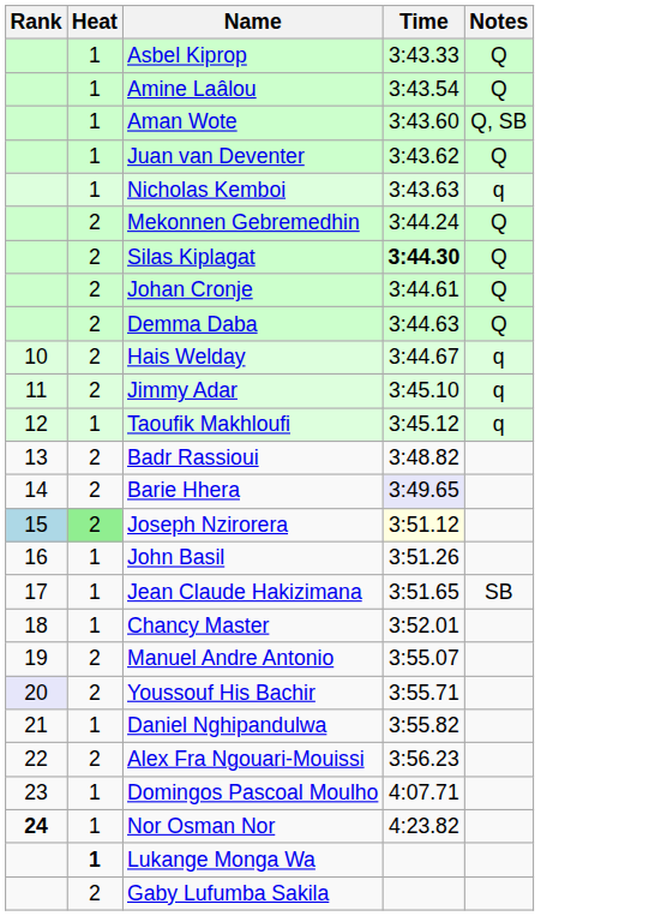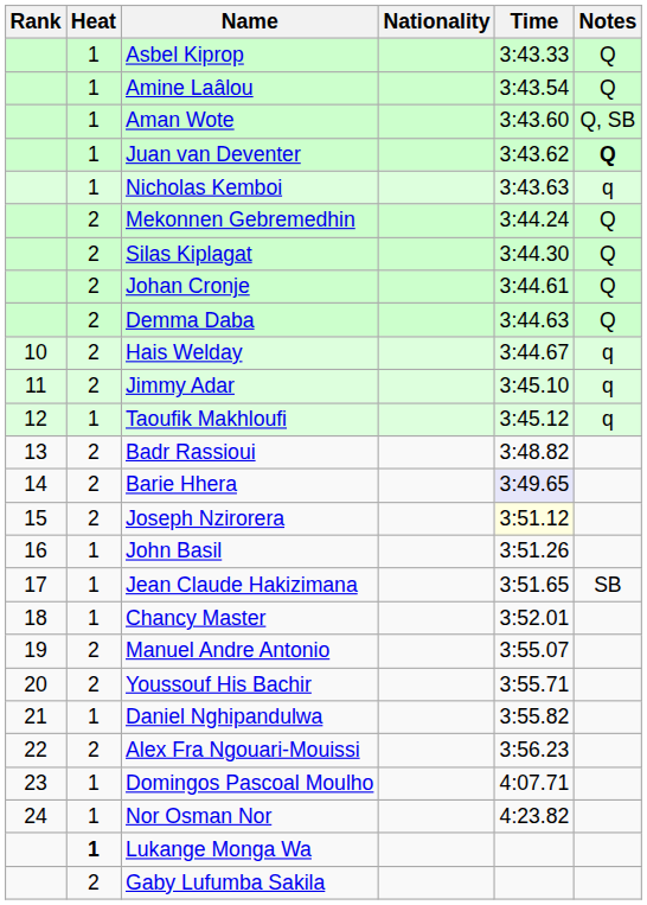 <table class="wikitable sortable" style="text-align:center">
 <tr>
 <th>Rank</th>
 <th>Heat</th>
 <th>Name</th>
+<th>Nationality</th>
 <th>Time</th>
 <th>Notes</th>
 </tr>
 <tr bgcolor=ccffcc>
 <td></td>
 <td>1</td>
 <td align=left><a href='#'>Asbel Kiprop</a></td>
+<td align=left></td>
 <td>3:43.33</td>
 <td>Q</td>
 </tr>
 <tr bgcolor=ccffcc>
 <td></td>
 <td>1</td>
 <td align=left><a href='#'>Amine Laâlou</a></td>
+<td align=left></td>
 <td>3:43.54</td>
 <td>Q</td>
 </tr>
 <tr bgcolor=ccffcc>
 <td></td>
 <td>1</td>
 <td align=left><a href='#'>Aman Wote</a></td>
+<td align=left></td>
 <td>3:43.60</td>
 <td>Q, SB</td>
 </tr>
 <tr bgcolor=ccffcc>
 <td></td>
 <td>1</td>
 <td align=left><a href='#'>Juan van Deventer</a></td>
+<td align=left></td>
 <td>3:43.62</td>
-<td>Q</td>
+<td><strong>Q</strong></td>
 </tr>
 <tr bgcolor=ddffdd>
 <td></td>
 <td>1</td>
 <td align=left><a href='#'>Nicholas Kemboi</a></td>
+<td align=left></td>
 <td>3:43.63</td>
 <td>q</td>
 </tr>
 <tr bgcolor=ccffcc>
 <td></td>
 <td>2</td>
 <td align=left><a href='#'>Mekonnen Gebremedhin</a></td>
+<td align=left></td>
 <td>3:44.24</td>
 <td>Q</td>
 </tr>
 <tr bgcolor=ccffcc>
 <td></td>
 <td>2</td>
 <td align=left><a href='#'>Silas Kiplagat</a></td>
-<td><strong>3:44.30</strong></td>
+<td align=left></td>
+<td>3:44.30</td>
 <td>Q</td>
 </tr>
 <tr bgcolor=ccffcc>
 <td></td>
 <td>2</td>
 <td align=left><a href='#'>Johan Cronje</a></td>
+<td align=left></td>
 <td>3:44.61</td>
 <td>Q</td>
 </tr>
 <tr bgcolor=ccffcc>
 <td></td>
 <td>2</td>
 <td align=left><a href='#'>Demma Daba</a></td>
+<td align=left></td>
 <td>3:44.63</td>
 <td>Q</td>
 </tr>
 <tr bgcolor=ddffdd>
 <td>10</td>
 <td>2</td>
 <td align=left><a href='#'>Hais Welday</a></td>
+<td align=left></td>
 <td>3:44.67</td>
 <td>q</td>
 </tr>
 <tr bgcolor=ddffdd>
 <td>11</td>
 <td>2</td>
 <td align=left><a href='#'>Jimmy Adar</a></td>
+<td align=left></td>
 <td>3:45.10</td>
 <td>q</td>
 </tr>
 <tr bgcolor=ddffdd>
 <td>12</td>
 <td>1</td>
 <td align=left><a href='#'>Taoufik Makhloufi</a></td>
+<td align=left></td>
 <td>3:45.12</td>
 <td>q</td>
 </tr>
 <tr>
 <td>13</td>
 <td>2</td>
 <td align=left><a href='#'>Badr Rassioui</a></td>
+<td align=left></td>
 <td>3:48.82</td>
 <td></td>
 </tr>
 <tr>
 <td>14</td>
 <td>2</td>
 <td align=left><a href='#'>Barie Hhera</a></td>
+<td align=left></td>
 <td style="background: lavender;">3:49.65</td>
 <td></td>
 </tr>
 <tr>
-<td style="background: lightblue;">15</td>
-<td style="background: lightgreen;">2</td>
+<td>15</td>
+<td>2</td>
 <td align=left><a href='#'>Joseph Nzirorera</a></td>
+<td align=left></td>
 <td style="background: lightyellow;">3:51.12</td>
 <td></td>
 </tr>
 <tr>
 <td>16</td>
 <td>1</td>
 <td align=left><a href='#'>John Basil</a></td>
+<td align=left></td>
 <td>3:51.26</td>
 <td></td>
 </tr>
 <tr>
 <td>17</td>
 <td>1</td>
 <td align=left><a href='#'>Jean Claude Hakizimana</a></td>
+<td align=left></td>
 <td>3:51.65</td>
 <td>SB</td>
 </tr>
 <tr>
 <td>18</td>
 <td>1</td>
 <td align=left><a href='#'>Chancy Master</a></td>
+<td align=left></td>
 <td>3:52.01</td>
 <td></td>
 </tr>
 <tr>
 <td>19</td>
 <td>2</td>
 <td align=left><a href='#'>Manuel Andre Antonio</a></td>
+<td align=left></td>
 <td>3:55.07</td>
 <td></td>
 </tr>
 <tr>
-<td style="background: lavender;">20</td>
+<td>20</td>
 <td>2</td>
 <td align=left><a href='#'>Youssouf His Bachir</a></td>
+<td align=left></td>
 <td>3:55.71</td>
 <td></td>
 </tr>
 <tr>
 <td>21</td>
 <td>1</td>
 <td align=left><a href='#'>Daniel Nghipandulwa</a></td>
+<td align=left></td>
 <td>3:55.82</td>
 <td></td>
 </tr>
 <tr>
 <td>22</td>
 <td>2</td>
 <td align=left><a href='#'>Alex Fra Ngouari-Mouissi</a></td>
+<td align=left></td>
 <td>3:56.23</td>
 <td></td>
 </tr>
 <tr>
 <td>23</td>
 <td>1</td>
 <td align=left><a href='#'>Domingos Pascoal Moulho</a></td>
+<td align=left></td>
 <td>4:07.71</td>
 <td></td>
 </tr>
 <tr>
-<td><strong>24</strong></td>
+<td>24</td>
 <td>1</td>
 <td align=left><a href='#'>Nor Osman Nor</a></td>
+<td align=left></td>
 <td>4:23.82</td>
 <td></td>
 </tr>
 <tr>
 <td></td>
 <td><strong>1</strong></td>
 <td align=left><a href='#'>Lukange Monga Wa</a></td>
+<td align=left></td>
 <td></td>
 <td></td>
 </tr>
 <tr>
 <td></td>
 <td>2</td>
 <td align=left><a href='#'>Gaby Lufumba Sakila</a></td>
+<td align=left></td>
 <td></td>
 <td></td>
 </tr>
 </table>
